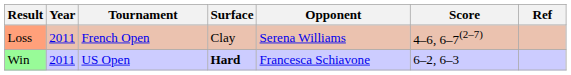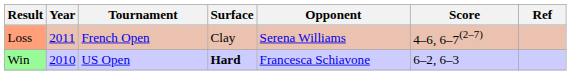 <table class="sortable wikitable">
 <tr>
 <th>Result</th>
 <th>Year</th>
 <th width=150>Tournament</th>
 <th>Surface</th>
 <th width=180>Opponent</th>
 <th width=125>Score</th>
 <th class="unsortable" style="width:50px;">Ref</th>
 </tr>
 <tr style="background:#ebc2af;">
 <td bgcolor="#ffa07a">Loss</td>
 <td><a href='#'>2011</a></td>
 <td><a href='#'>French Open</a></td>
 <td>Clay</td>
 <td> <a href='#'>Serena Williams</a></td>
 <td>4–6, 6–7<sup>(2–7)</sup></td>
 <td></td>
 </tr>
 <tr style="background:#ccf;">
 <td style="background:#98fb98;">Win</td>
-<td><a href='#'>2011</a></td>
+<td><a href='#'>2010</a></td>
 <td><a href='#'>US Open</a></td>
 <td><strong>Hard</strong></td>
 <td> <a href='#'>Francesca Schiavone</a></td>
 <td>6–2, 6–3</td>
 <td></td>
 </tr>
 </table>
